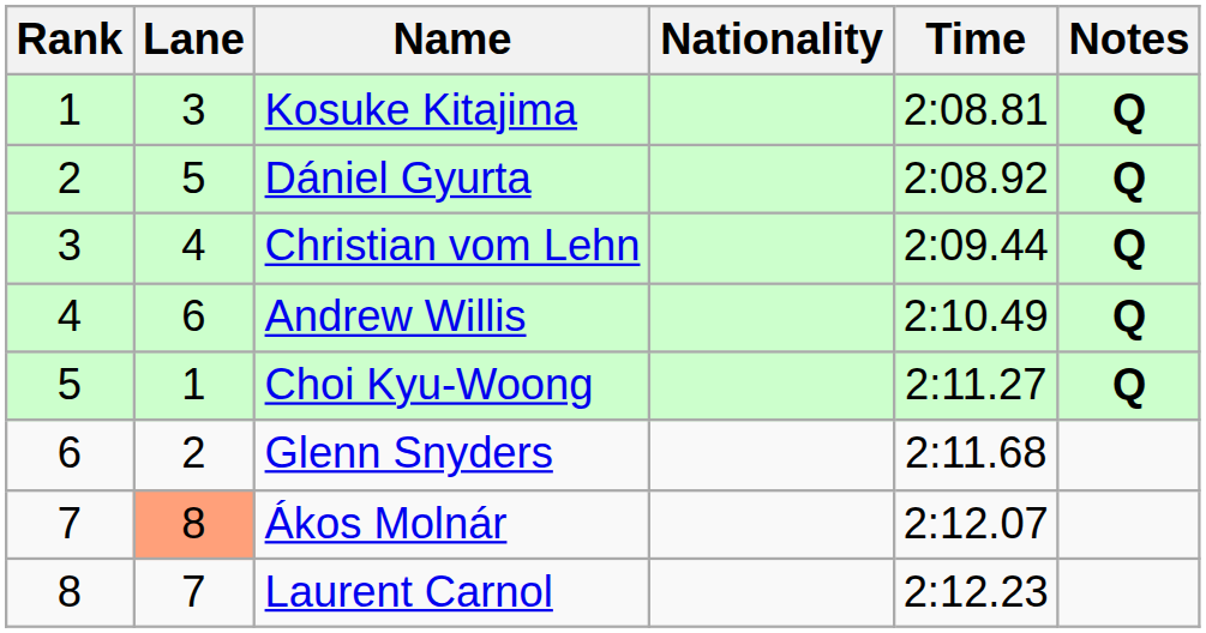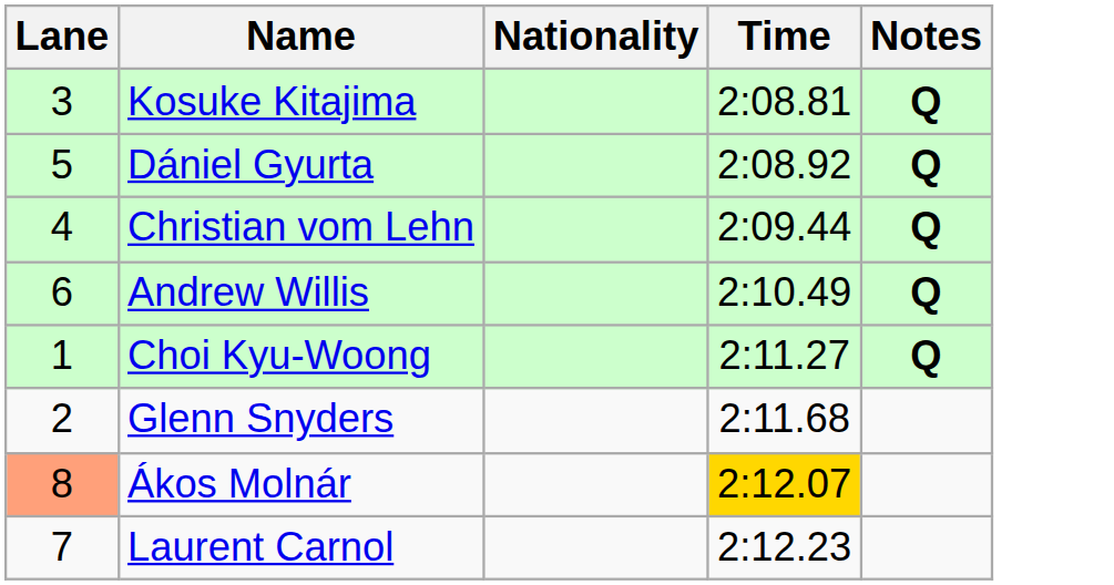 <table class="wikitable sortable" style="text-align:center">
 <tr>
-<th>Rank</th>
 <th>Lane</th>
 <th>Name</th>
 <th>Nationality</th>
 <th>Time</th>
 <th>Notes</th>
 </tr>
 <tr bgcolor=ccffcc>
-<td>1</td>
 <td>3</td>
 <td align=left><a href='#'>Kosuke Kitajima</a></td>
 <td align=left></td>
 <td>2:08.81</td>
 <td><strong>Q</strong></td>
 </tr>
 <tr bgcolor=ccffcc>
-<td>2</td>
 <td>5</td>
 <td align=left><a href='#'>Dániel Gyurta</a></td>
 <td align=left></td>
 <td>2:08.92</td>
 <td><strong>Q</strong></td>
 </tr>
 <tr bgcolor=ccffcc>
-<td>3</td>
 <td>4</td>
 <td align=left><a href='#'>Christian vom Lehn</a></td>
 <td align=left></td>
 <td>2:09.44</td>
 <td><strong>Q</strong></td>
 </tr>
 <tr bgcolor=ccffcc>
-<td>4</td>
 <td>6</td>
 <td align=left><a href='#'>Andrew Willis</a></td>
 <td align=left></td>
 <td>2:10.49</td>
 <td><strong>Q</strong></td>
 </tr>
 <tr bgcolor=ccffcc>
-<td>5</td>
 <td>1</td>
 <td align=left><a href='#'>Choi Kyu-Woong</a></td>
 <td align=left></td>
 <td>2:11.27</td>
 <td><strong>Q</strong></td>
 </tr>
 <tr>
-<td>6</td>
 <td>2</td>
 <td align=left><a href='#'>Glenn Snyders</a></td>
 <td align=left></td>
 <td>2:11.68</td>
 <td></td>
 </tr>
 <tr>
-<td>7</td>
 <td style="background: lightsalmon;">8</td>
 <td align=left><a href='#'>Ákos Molnár</a></td>
 <td align=left></td>
-<td>2:12.07</td>
+<td style="background: gold;">2:12.07</td>
 <td></td>
 </tr>
 <tr>
-<td>8</td>
 <td>7</td>
 <td align=left><a href='#'>Laurent Carnol</a></td>
 <td align=left></td>
 <td>2:12.23</td>
 <td></td>
 </tr>
 </table>
